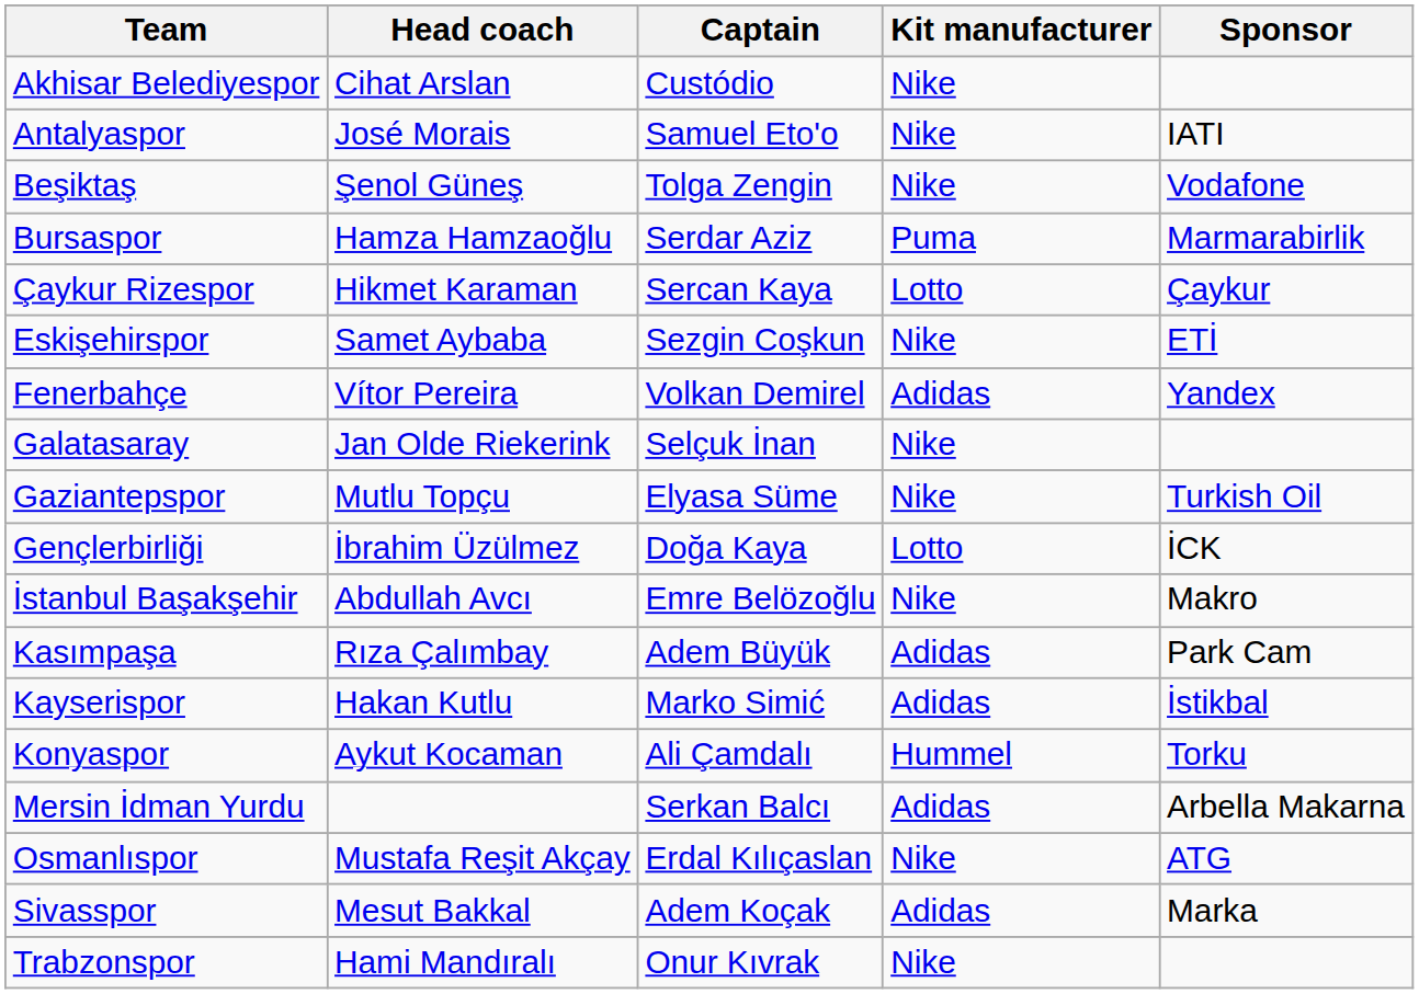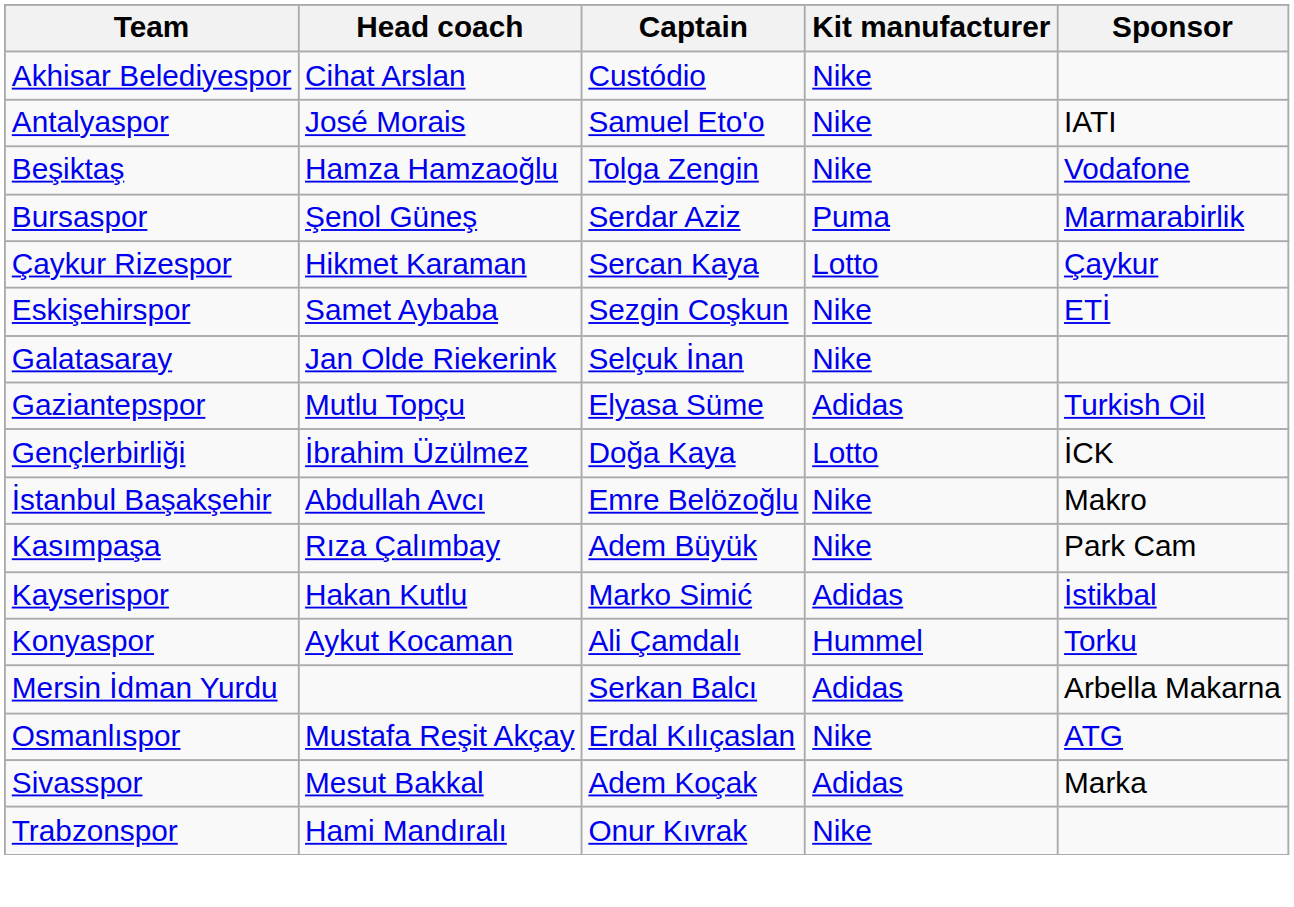 <table class="wikitable sortable">
 <tr>
 <th>Team</th>
 <th>Head coach</th>
 <th>Captain</th>
 <th>Kit manufacturer</th>
 <th>Sponsor</th>
 </tr>
 <tr>
 <td><a href='#'>Akhisar Belediyespor</a></td>
 <td> <a href='#'>Cihat Arslan</a></td>
 <td> <a href='#'>Custódio</a></td>
 <td><a href='#'>Nike</a></td>
 <td></td>
 </tr>
 <tr>
 <td><a href='#'>Antalyaspor</a></td>
 <td> <a href='#'>José Morais</a></td>
 <td> <a href='#'>Samuel Eto'o</a></td>
 <td><a href='#'>Nike</a></td>
 <td>IATI</td>
 </tr>
 <tr>
 <td><a href='#'>Beşiktaş</a></td>
-<td> <a href='#'>Şenol Güneş</a></td>
+<td> <a href='#'>Hamza Hamzaoğlu</a></td>
 <td> <a href='#'>Tolga Zengin</a></td>
 <td><a href='#'>Nike</a></td>
 <td><a href='#'>Vodafone</a></td>
 </tr>
 <tr>
 <td><a href='#'>Bursaspor</a></td>
-<td> <a href='#'>Hamza Hamzaoğlu</a></td>
+<td> <a href='#'>Şenol Güneş</a></td>
 <td> <a href='#'>Serdar Aziz</a></td>
 <td><a href='#'>Puma</a></td>
 <td><a href='#'>Marmarabirlik</a></td>
 </tr>
 <tr>
 <td><a href='#'>Çaykur Rizespor</a></td>
 <td> <a href='#'>Hikmet Karaman</a></td>
 <td> <a href='#'>Sercan Kaya</a></td>
 <td><a href='#'>Lotto</a></td>
 <td><a href='#'>Çaykur</a></td>
 </tr>
 <tr>
 <td><a href='#'>Eskişehirspor</a></td>
 <td> <a href='#'>Samet Aybaba</a></td>
 <td> <a href='#'>Sezgin Coşkun</a></td>
 <td><a href='#'>Nike</a></td>
 <td><a href='#'>ETİ</a></td>
 </tr>
 <tr>
-<td><a href='#'>Fenerbahçe</a></td>
-<td> <a href='#'>Vítor Pereira</a></td>
-<td> <a href='#'>Volkan Demirel</a></td>
-<td><a href='#'>Adidas</a></td>
-<td><a href='#'>Yandex</a></td>
-</tr>
-<tr>
 <td><a href='#'>Galatasaray</a></td>
 <td> <a href='#'>Jan Olde Riekerink</a></td>
 <td> <a href='#'>Selçuk İnan</a></td>
 <td><a href='#'>Nike</a></td>
 <td></td>
 </tr>
 <tr>
 <td><a href='#'>Gaziantepspor</a></td>
 <td> <a href='#'>Mutlu Topçu</a></td>
 <td> <a href='#'>Elyasa Süme</a></td>
-<td><a href='#'>Nike</a></td>
+<td><a href='#'>Adidas</a></td>
 <td><a href='#'>Turkish Oil</a></td>
 </tr>
 <tr>
 <td><a href='#'>Gençlerbirliği</a></td>
 <td> <a href='#'>İbrahim Üzülmez</a></td>
 <td> <a href='#'>Doğa Kaya</a></td>
 <td><a href='#'>Lotto</a></td>
 <td>İCK</td>
 </tr>
 <tr>
 <td><a href='#'>İstanbul Başakşehir</a></td>
 <td> <a href='#'>Abdullah Avcı</a></td>
 <td> <a href='#'>Emre Belözoğlu</a></td>
 <td><a href='#'>Nike</a></td>
 <td>Makro</td>
 </tr>
 <tr>
 <td><a href='#'>Kasımpaşa</a></td>
 <td> <a href='#'>Rıza Çalımbay</a></td>
 <td> <a href='#'>Adem Büyük</a></td>
-<td><a href='#'>Adidas</a></td>
+<td><a href='#'>Nike</a></td>
 <td>Park Cam</td>
 </tr>
 <tr>
 <td><a href='#'>Kayserispor</a></td>
 <td> <a href='#'>Hakan Kutlu</a></td>
 <td> <a href='#'>Marko Simić</a></td>
 <td><a href='#'>Adidas</a></td>
 <td><a href='#'>İstikbal</a></td>
 </tr>
 <tr>
 <td><a href='#'>Konyaspor</a></td>
 <td> <a href='#'>Aykut Kocaman</a></td>
 <td> <a href='#'>Ali Çamdalı</a></td>
 <td><a href='#'>Hummel</a></td>
 <td><a href='#'>Torku</a></td>
 </tr>
 <tr>
 <td><a href='#'>Mersin İdman Yurdu</a></td>
 <td></td>
 <td> <a href='#'>Serkan Balcı</a></td>
 <td><a href='#'>Adidas</a></td>
 <td>Arbella Makarna</td>
 </tr>
 <tr>
 <td><a href='#'>Osmanlıspor</a></td>
 <td> <a href='#'>Mustafa Reşit Akçay</a></td>
 <td> <a href='#'>Erdal Kılıçaslan</a></td>
 <td><a href='#'>Nike</a></td>
 <td><a href='#'>ATG</a></td>
 </tr>
 <tr>
 <td><a href='#'>Sivasspor</a></td>
 <td> <a href='#'>Mesut Bakkal</a></td>
 <td> <a href='#'>Adem Koçak</a></td>
 <td><a href='#'>Adidas</a></td>
 <td>Marka</td>
 </tr>
 <tr>
 <td><a href='#'>Trabzonspor</a></td>
 <td> <a href='#'>Hami Mandıralı</a></td>
 <td> <a href='#'>Onur Kıvrak</a></td>
 <td><a href='#'>Nike</a></td>
 <td></td>
 </tr>
 </table>
